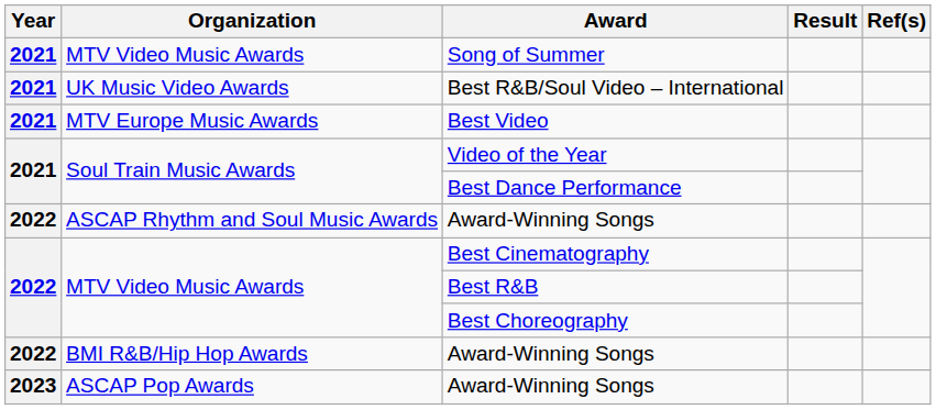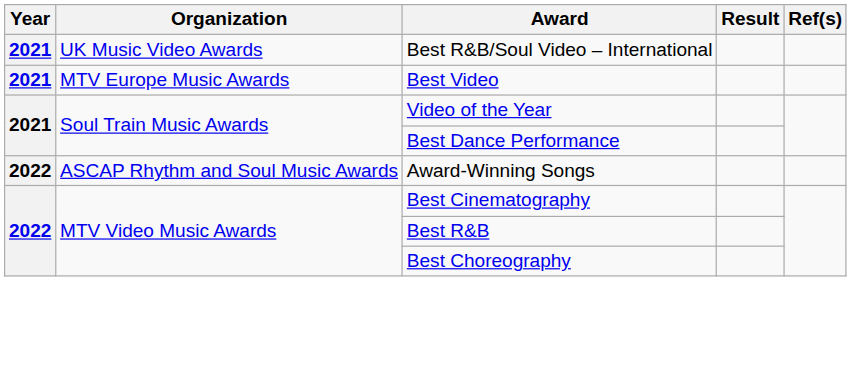 <table class="wikitable plainrowheaders">
 <tr align=center>
 <th scope="col">Year</th>
 <th scope="col">Organization</th>
 <th scope="col">Award</th>
 <th scope="col">Result</th>
 <th scope="col">Ref(s)</th>
-</tr>
-<tr>
-<th scope="row"><a href='#'>2021</a></th>
-<td><a href='#'>MTV Video Music Awards</a></td>
-<td><a href='#'>Song of Summer</a></td>
-<td></td>
-<td style="text-align:center;"></td>
 </tr>
 <tr>
 <th scope="row"><a href='#'>2021</a></th>
 <td><a href='#'>UK Music Video Awards</a></td>
 <td>Best R&B/Soul Video – International</td>
 <td></td>
 <td style="text-align:center;"></td>
 </tr>
 <tr>
 <th Scope="row"><a href='#'>2021</a></th>
 <td><a href='#'>MTV Europe Music Awards</a></td>
 <td><a href='#'>Best Video</a></td>
 <td></td>
 <td style="text-align:center;"></td>
 </tr>
 <tr>
 <th Scope="row" rowspan="2">2021</th>
 <td rowspan="2"><a href='#'>Soul Train Music Awards</a></td>
 <td><a href='#'>Video of the Year</a></td>
 <td></td>
 <td rowspan="2" style="text-align:center;"></td>
 </tr>
 <tr>
 <td><a href='#'>Best Dance Performance</a></td>
 <td></td>
 </tr>
 <tr>
 <th Scope="row">2022</th>
 <td><a href='#'>ASCAP Rhythm and Soul Music Awards</a></td>
 <td>Award-Winning Songs</td>
 <td></td>
 <td style="text-align:center;"></td>
 </tr>
 <tr>
 <th Scope="row" rowspan="3"><a href='#'>2022</a></th>
 <td rowspan="3"><a href='#'>MTV Video Music Awards</a></td>
 <td><a href='#'>Best Cinematography</a></td>
 <td></td>
 <td rowspan="3" style="text-align:center;"></td>
 </tr>
 <tr>
 <td><a href='#'>Best R&B</a></td>
 <td></td>
 </tr>
 <tr>
 <td><a href='#'>Best Choreography</a></td>
 <td></td>
 </tr>
-<tr>
-<th scope="row">2022</th>
-<td><a href='#'>BMI R&B/Hip Hop Awards</a></td>
-<td>Award-Winning Songs</td>
-<td></td>
-<td style="text-align:center;"></td>
-</tr>
-<tr>
-<th scope="row">2023</th>
-<td><a href='#'>ASCAP Pop Awards</a></td>
-<td>Award-Winning Songs</td>
-<td></td>
-<td style="text-align:center;"></td>
-</tr>
 </table>
